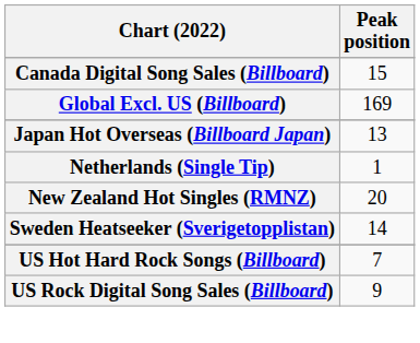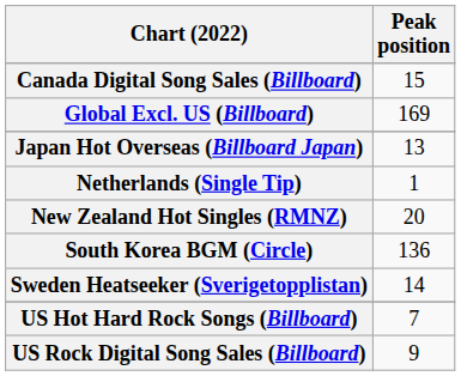 <table class="wikitable sortable plainrowheaders" style="text-align:center">
 <tr>
 <th scope="col">Chart (2022)</th>
 <th scope="col">Peak<br>position</th>
 </tr>
 <tr>
 </tr>
 <tr>
 <th scope="row">Canada Digital Song Sales (<em><a href='#'>Billboard</a></em>)</th>
 <td>15</td>
 </tr>
 <tr>
 <th scope="row"><a href='#'>Global Excl. US</a> (<em><a href='#'>Billboard</a></em>)</th>
 <td>169</td>
 </tr>
 <tr>
 </tr>
 <tr>
 <th scope="row">Japan Hot Overseas (<em><a href='#'>Billboard Japan</a></em>)</th>
 <td>13</td>
 </tr>
 <tr>
 <th scope="row">Netherlands (<a href='#'>Single Tip</a>)</th>
 <td>1</td>
 </tr>
 <tr>
 <th scope="row">New Zealand Hot Singles (<a href='#'>RMNZ</a>)</th>
 <td>20</td>
 </tr>
 <tr>
+<th scope="row">South Korea BGM (<a href='#'>Circle</a>)</th>
+<td>136</td>
+</tr>
+<tr>
 <th scope="row">Sweden Heatseeker (<a href='#'>Sverigetopplistan</a>)</th>
 <td>14</td>
 </tr>
 <tr>
 </tr>
 <tr>
 </tr>
 <tr>
 </tr>
 <tr>
 <th scope="row">US Hot Hard Rock Songs (<em><a href='#'>Billboard</a></em>)</th>
 <td>7</td>
 </tr>
 <tr>
 <th scope="row">US Rock Digital Song Sales (<em><a href='#'>Billboard</a></em>)</th>
 <td>9</td>
 </tr>
 </table>
